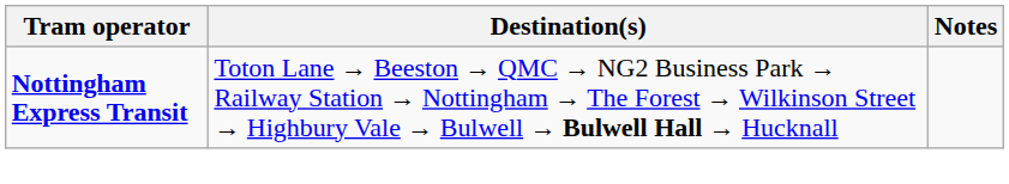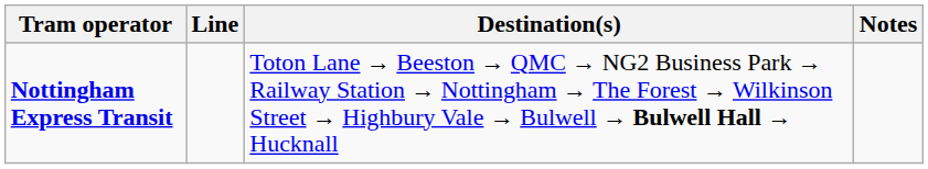 <table class="wikitable">
 <tr>
 <th>Tram operator</th>
+<th>Line</th>
 <th>Destination(s)</th>
 <th>Notes</th>
 </tr>
 <tr>
 <td rowspan="1"><strong><a href='#'>Nottingham Express Transit</a></strong></td>
+<td><strong></strong></td>
 <td><a href='#'>Toton Lane</a> → <a href='#'>Beeston</a> → <a href='#'>QMC</a> → NG2 Business Park → <a href='#'>Railway Station</a> → <a href='#'>Nottingham</a> → <a href='#'>The Forest</a> → <a href='#'>Wilkinson Street</a> → <a href='#'>Highbury Vale</a> → <a href='#'>Bulwell</a> → <strong>Bulwell Hall</strong> → <a href='#'>Hucknall</a></td>
 <td></td>
 </tr>
 </table>
